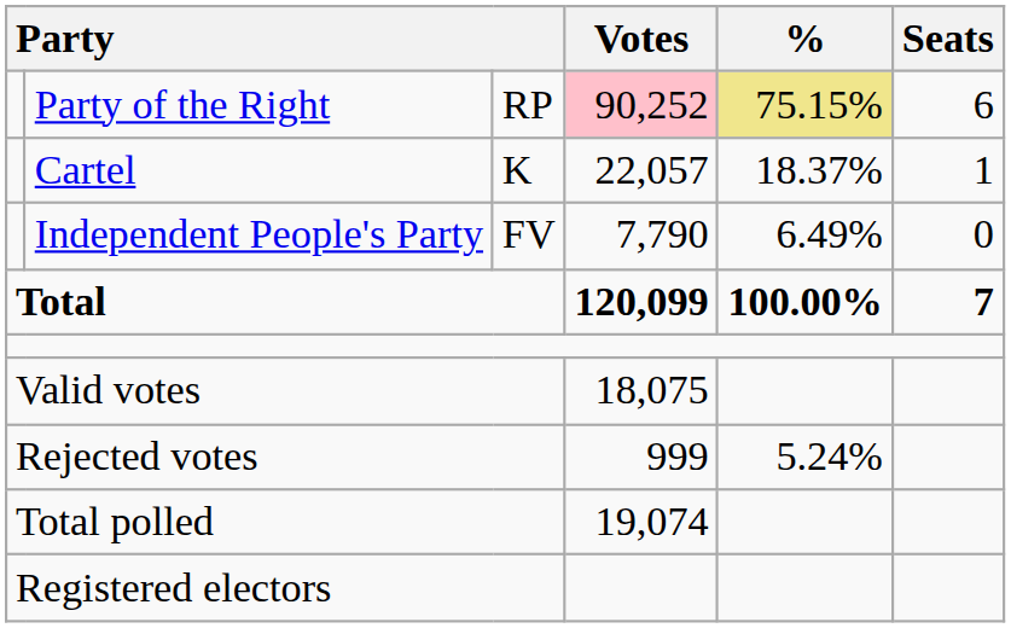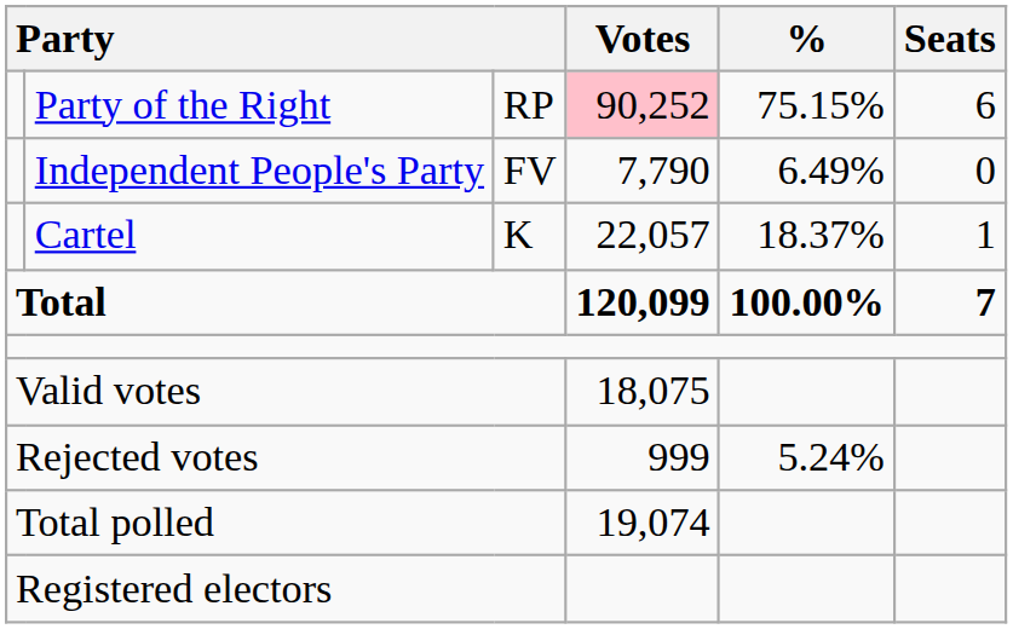 <table class="wikitable" border="1" style="text-align:right;">
 <tr>
 <th style="text-align:left;" valign=bottom colspan=3>Party</th>
 <th align=center valign=bottom width="50">Votes</th>
 <th align=center valign=bottom width="50">%</th>
 <th align=center>Seats</th>
 </tr>
 <tr>
 <td></td>
 <td align=left><a href='#'>Party of the Right</a></td>
 <td align=left>RP</td>
 <td style="background: pink;">90,252</td>
-<td style="background: khaki;">75.15%</td>
+<td>75.15%</td>
 <td>6</td>
+</tr>
+<tr>
+<td></td>
+<td align=left><a href='#'>Independent People's Party</a></td>
+<td align=left>FV</td>
+<td>7,790</td>
+<td>6.49%</td>
+<td>0</td>
 </tr>
 <tr>
 <td></td>
 <td align=left><a href='#'>Cartel</a></td>
 <td align=left>K</td>
 <td>22,057</td>
 <td>18.37%</td>
 <td>1</td>
-</tr>
-<tr>
-<td></td>
-<td align=left><a href='#'>Independent People's Party</a></td>
-<td align=left>FV</td>
-<td>7,790</td>
-<td>6.49%</td>
-<td>0</td>
 </tr>
 <tr style="font-weight:bold">
 <td align=left colspan=3>Total</td>
 <td>120,099</td>
 <td>100.00%</td>
 <td>7</td>
 </tr>
 <tr>
 <td colspan=6 height="2"></td>
 </tr>
 <tr>
 <td align=left colspan=3>Valid votes</td>
 <td>18,075</td>
 <td></td>
 <td></td>
 </tr>
 <tr>
 <td align=left colspan=3>Rejected votes</td>
 <td>999</td>
 <td>5.24%</td>
 <td></td>
 </tr>
 <tr>
 <td align=left colspan=3>Total polled</td>
 <td>19,074</td>
 <td></td>
 <td></td>
 </tr>
 <tr>
 <td align=left colspan=3>Registered electors</td>
 <td></td>
 <td></td>
 <td></td>
 </tr>
 </table>
